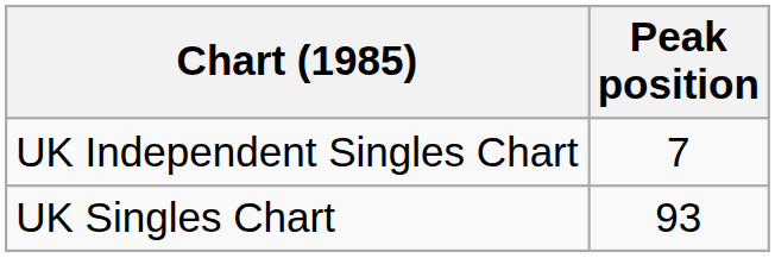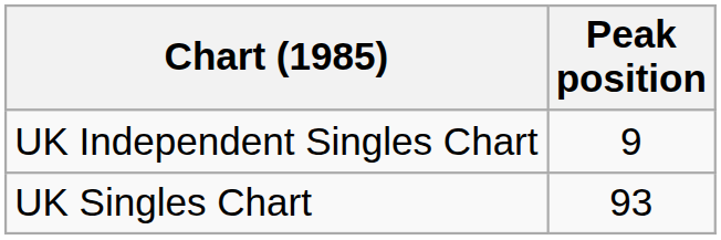 <table class="wikitable sortable">
 <tr>
 <th>Chart (1985)</th>
 <th>Peak<br>position</th>
 </tr>
 <tr>
 <td>UK Independent Singles Chart</td>
-<td style="text-align:center;">7</td>
+<td style="text-align:center;">9</td>
 </tr>
 <tr>
 <td>UK Singles Chart</td>
 <td style="text-align:center;">93</td>
 </tr>
 </table>
